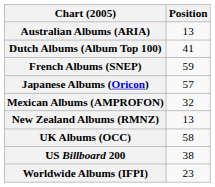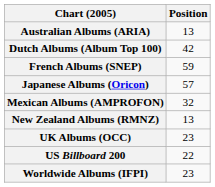 <table class="wikitable sortable plainrowheaders">
 <tr>
 <th>Chart (2005)</th>
 <th>Position</th>
 </tr>
 <tr>
 <th scope="row">Australian Albums (ARIA)</th>
 <td style="text-align:center;">13</td>
 </tr>
 <tr>
 <th scope="row">Dutch Albums (Album Top 100)</th>
-<td style="text-align:center;">41</td>
+<td style="text-align:center;">42</td>
 </tr>
 <tr>
 <th scope="row">French Albums (SNEP)</th>
 <td style="text-align:center;">59</td>
 </tr>
 <tr>
 <th scope="row">Japanese Albums (<a href='#'>Oricon</a>)</th>
 <td style="text-align:center;">57</td>
 </tr>
 <tr>
 <th scope="row">Mexican Albums (AMPROFON)</th>
 <td style="text-align:center;">32</td>
 </tr>
 <tr>
 <th scope="row">New Zealand Albums (RMNZ)</th>
 <td style="text-align:center;">13</td>
 </tr>
 <tr>
 <th scope="row">UK Albums (OCC)</th>
-<td style="text-align:center;">58</td>
+<td style="text-align:center;">23</td>
 </tr>
 <tr>
 <th scope="row">US <em>Billboard</em> 200</th>
-<td style="text-align:center;">38</td>
+<td style="text-align:center;">22</td>
 </tr>
 <tr>
 <th scope="row">Worldwide Albums (IFPI)</th>
 <td style="text-align:center;">23</td>
 </tr>
 </table>
